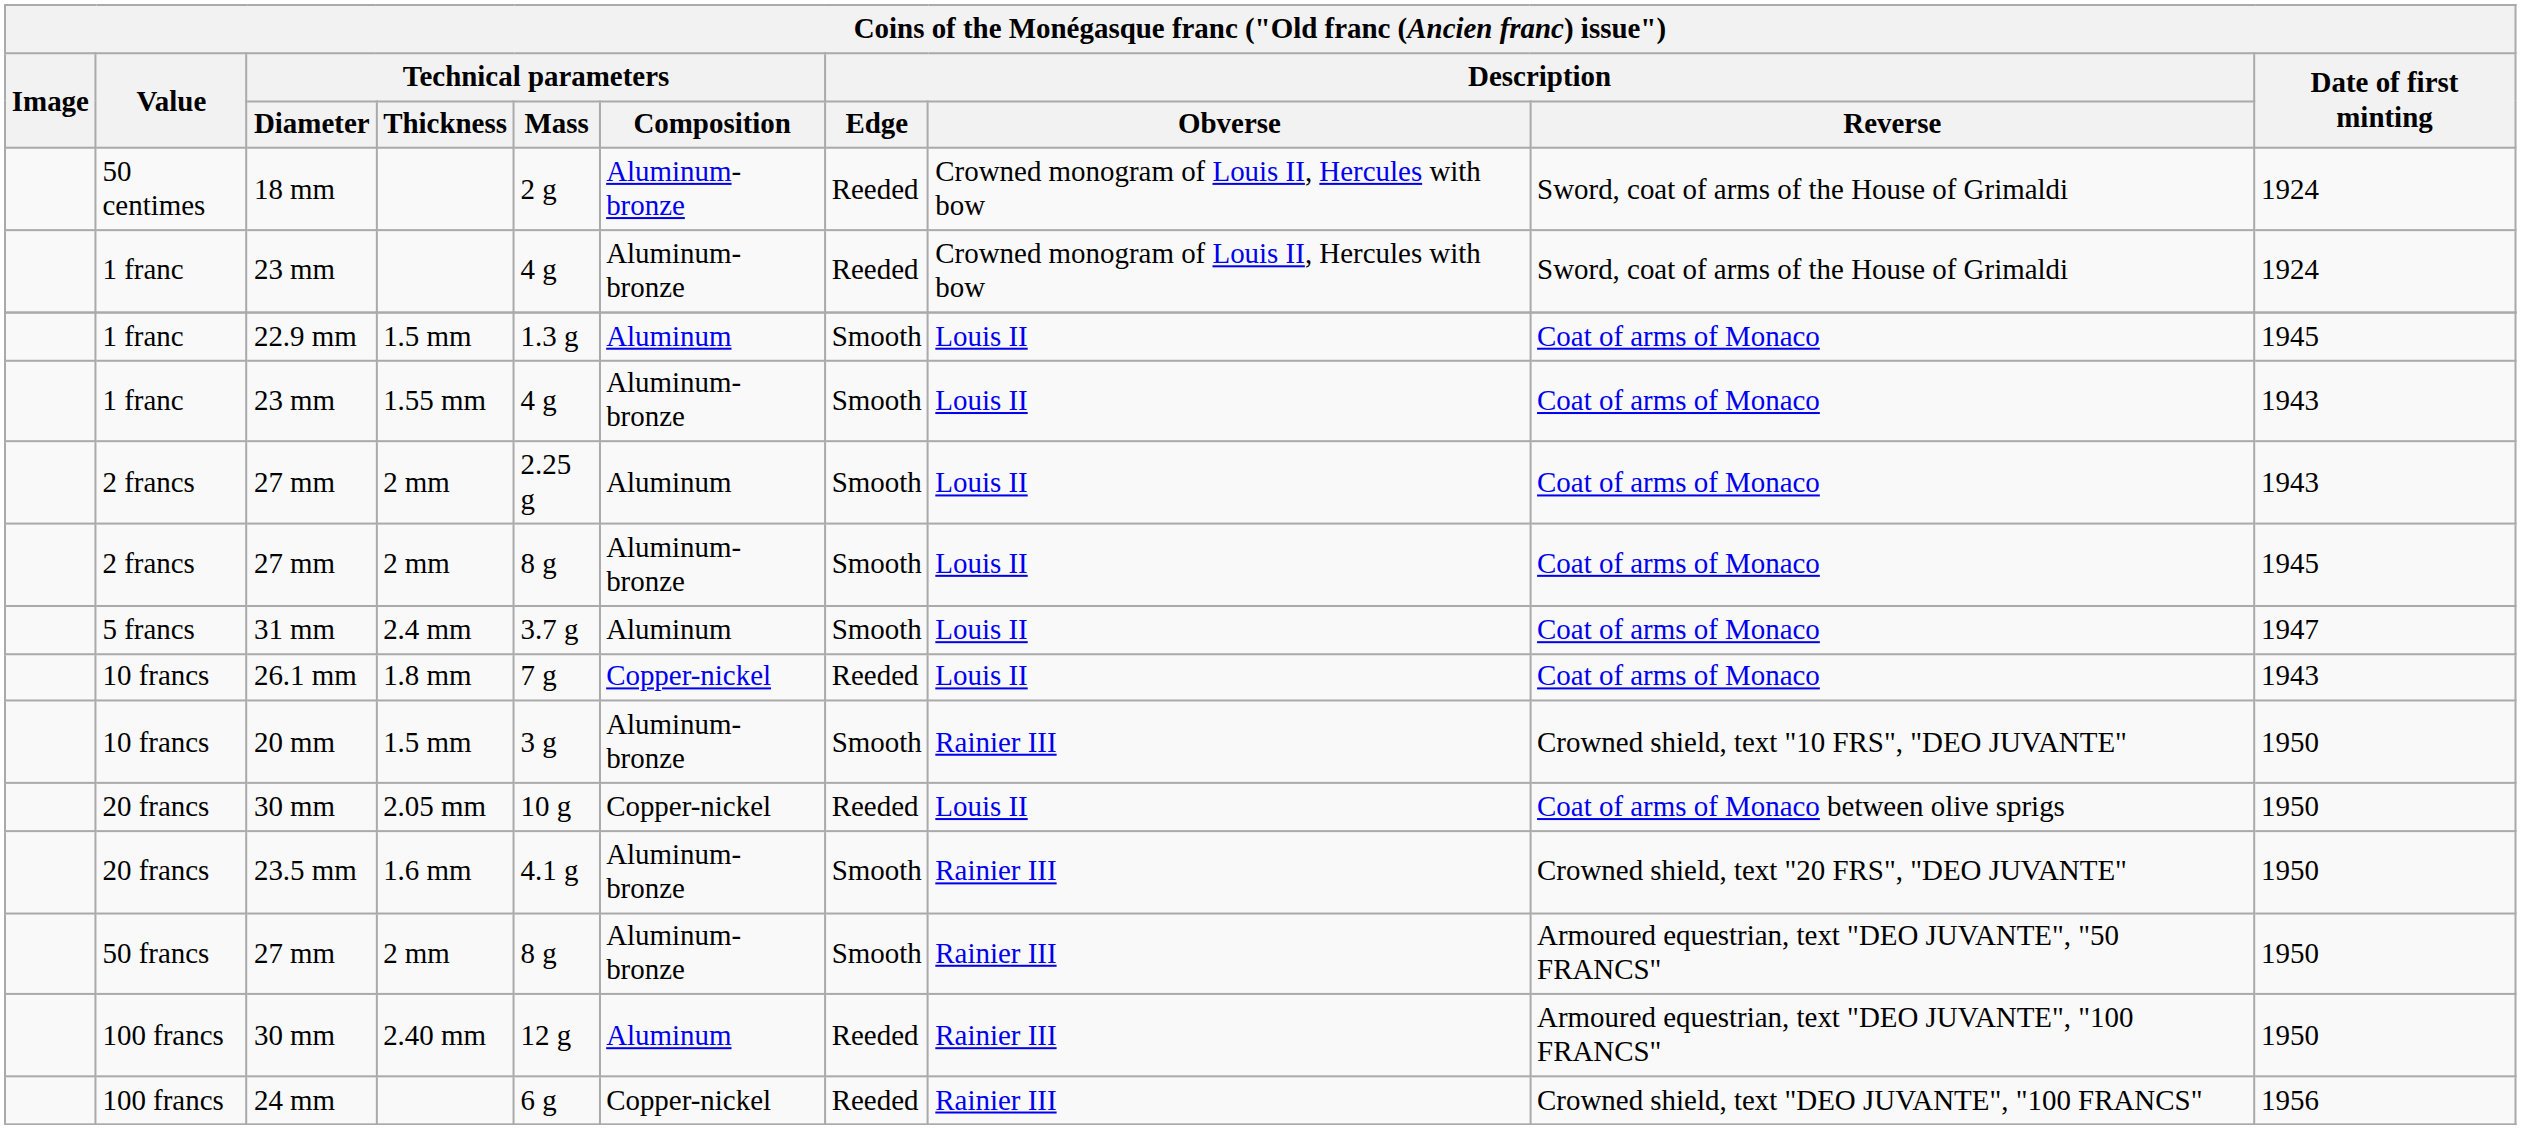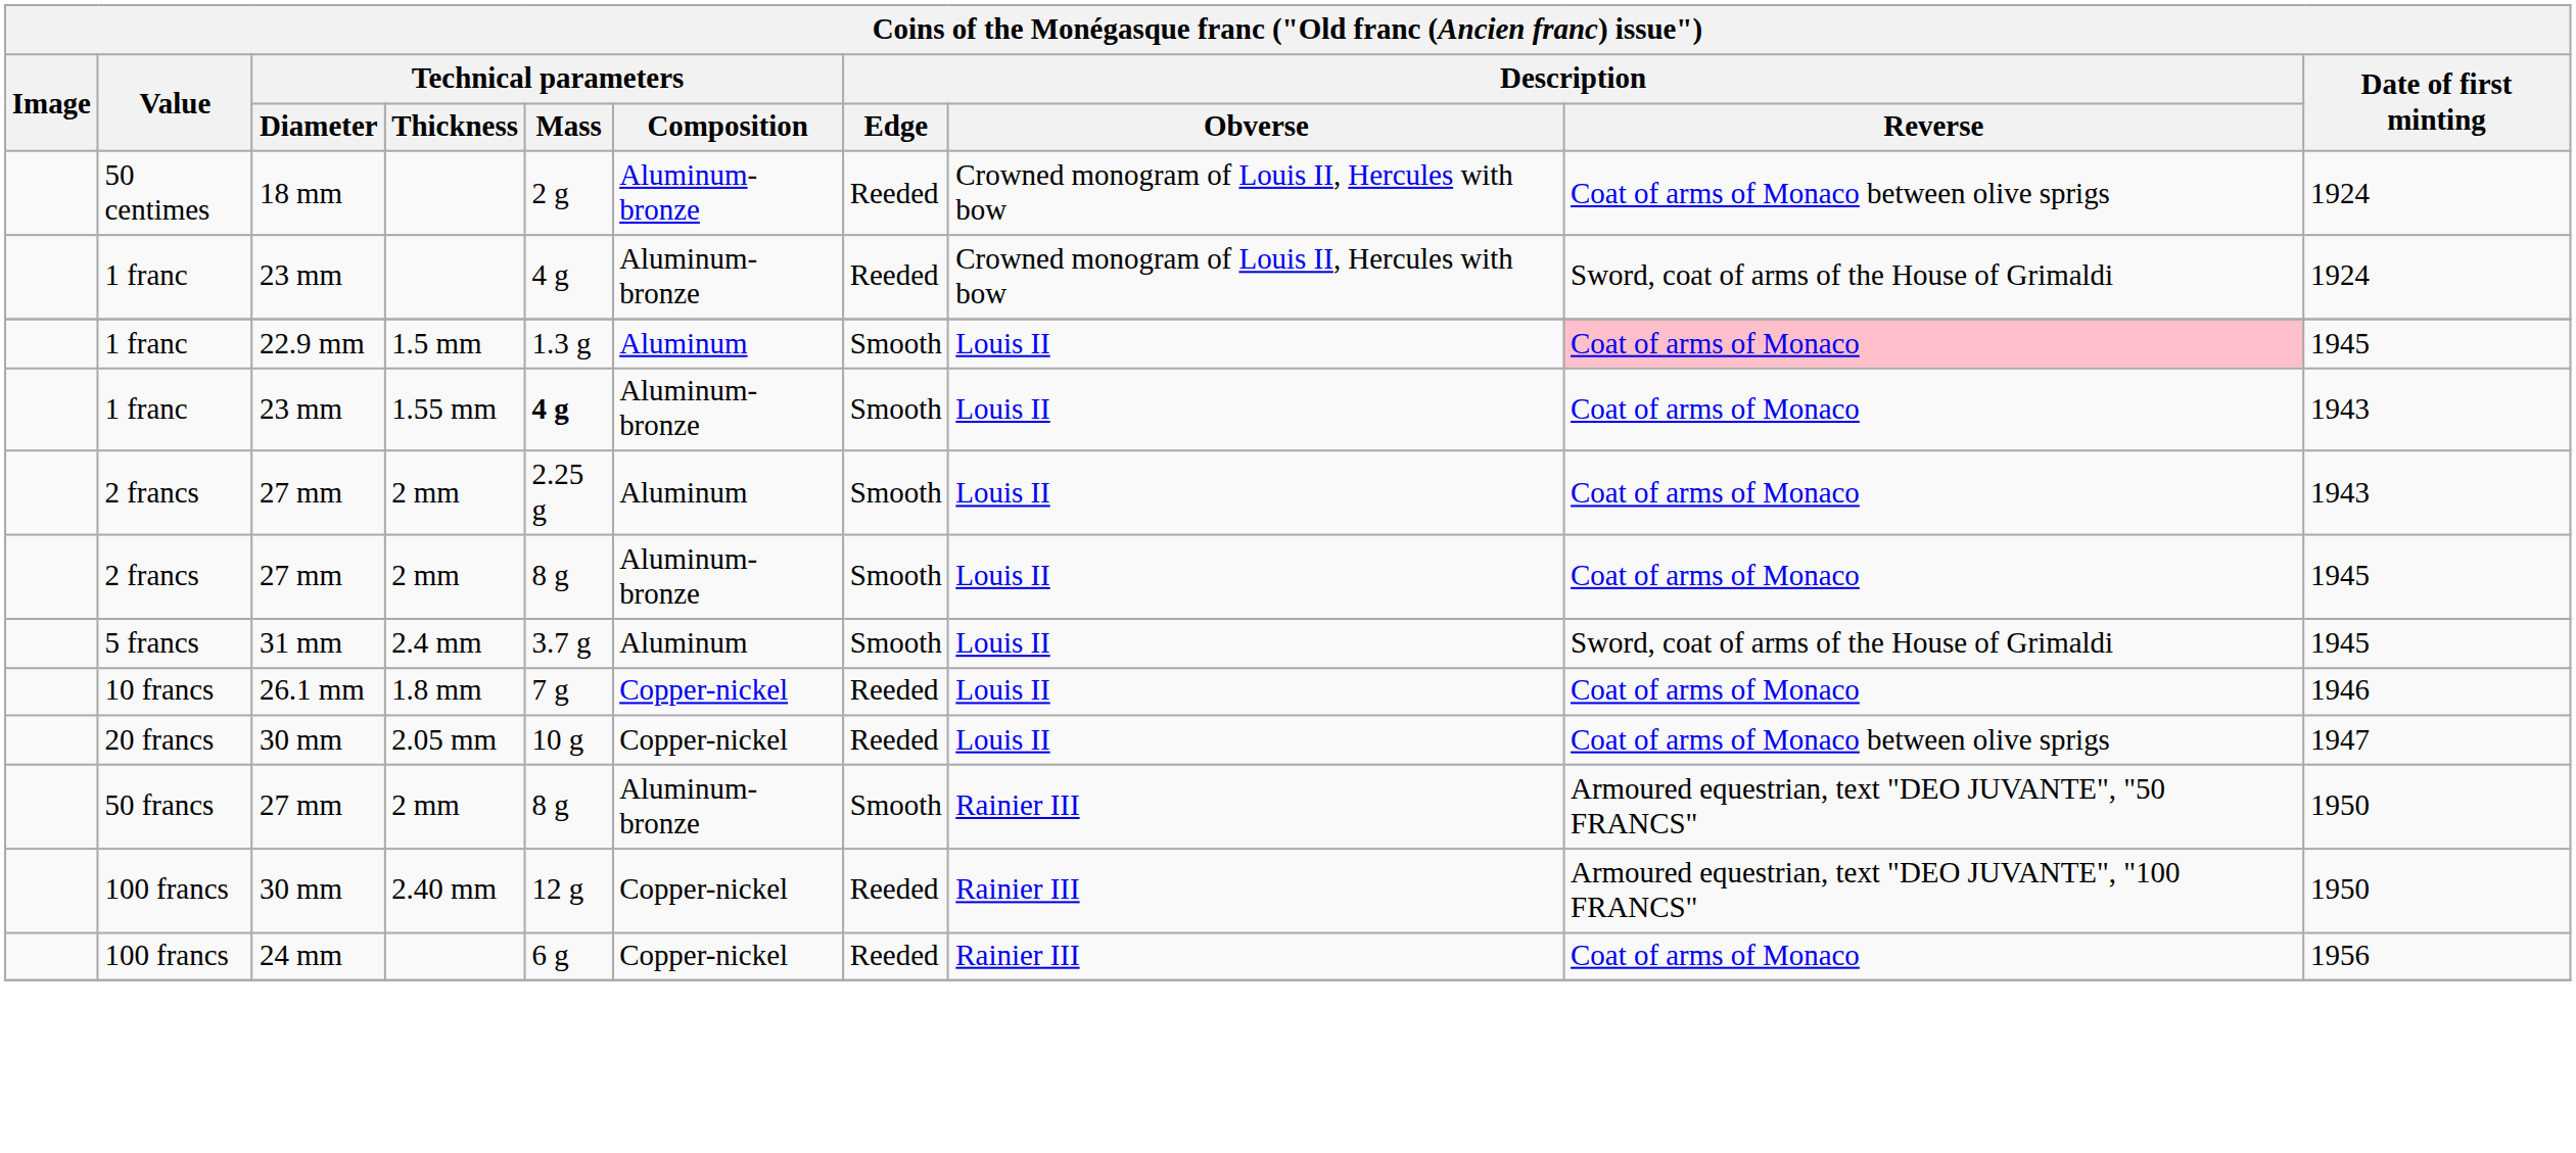 <table class="wikitable" style="font-size: 90%">
 <tr>
 <th colspan="10">Coins of the Monégasque franc ("Old franc (<em>Ancien franc</em>) issue")</th>
 </tr>
 <tr>
 <th rowspan="2">Image</th>
 <th rowspan="2">Value</th>
 <th colspan="4">Technical parameters</th>
 <th colspan="3">Description</th>
 <th rowspan="2">Date of first minting</th>
 </tr>
 <tr>
 <th>Diameter</th>
 <th>Thickness</th>
 <th>Mass</th>
 <th>Composition</th>
 <th>Edge</th>
 <th>Obverse</th>
 <th>Reverse</th>
 </tr>
 <tr>
 <td></td>
 <td>50 centimes</td>
 <td>18 mm</td>
 <td></td>
 <td>2 g</td>
 <td><a href='#'>Aluminum</a>-<a href='#'>bronze</a></td>
 <td>Reeded</td>
 <td>Crowned monogram of <a href='#'>Louis II</a>, <a href='#'>Hercules</a> with bow</td>
-<td>Sword, coat of arms of the House of Grimaldi</td>
+<td><a href='#'>Coat of arms of Monaco</a> between olive sprigs</td>
 <td>1924</td>
 </tr>
 <tr>
 <td></td>
 <td>1 franc</td>
 <td>23 mm</td>
 <td></td>
 <td>4 g</td>
 <td>Aluminum-bronze</td>
 <td>Reeded</td>
 <td>Crowned monogram of <a href='#'>Louis II</a>, Hercules with bow</td>
 <td>Sword, coat of arms of the House of Grimaldi</td>
 <td>1924</td>
 </tr>
 <tr>
 </tr>
 <tr>
 <td></td>
 <td>1 franc</td>
 <td>22.9 mm</td>
 <td>1.5 mm</td>
 <td>1.3 g</td>
 <td><a href='#'>Aluminum</a></td>
 <td>Smooth</td>
 <td><a href='#'>Louis II</a></td>
-<td><a href='#'>Coat of arms of Monaco</a></td>
+<td style="background: pink;"><a href='#'>Coat of arms of Monaco</a></td>
 <td>1945</td>
 </tr>
 <tr>
 <td></td>
 <td>1 franc</td>
 <td>23 mm</td>
 <td>1.55 mm</td>
-<td>4 g</td>
+<td><strong>4 g</strong></td>
 <td>Aluminum-bronze</td>
 <td>Smooth</td>
 <td><a href='#'>Louis II</a></td>
 <td><a href='#'>Coat of arms of Monaco</a></td>
 <td>1943</td>
 </tr>
 <tr>
 <td></td>
 <td>2 francs</td>
 <td>27 mm</td>
 <td>2 mm</td>
 <td>2.25 g</td>
 <td>Aluminum</td>
 <td>Smooth</td>
 <td><a href='#'>Louis II</a></td>
 <td><a href='#'>Coat of arms of Monaco</a></td>
 <td>1943</td>
 </tr>
 <tr>
 <td></td>
 <td>2 francs</td>
 <td>27 mm</td>
 <td>2 mm</td>
 <td>8 g</td>
 <td>Aluminum-bronze</td>
 <td>Smooth</td>
 <td><a href='#'>Louis II</a></td>
 <td><a href='#'>Coat of arms of Monaco</a></td>
 <td>1945</td>
 </tr>
 <tr>
 <td></td>
 <td>5 francs</td>
 <td>31 mm</td>
 <td>2.4 mm</td>
 <td>3.7 g</td>
 <td>Aluminum</td>
 <td>Smooth</td>
 <td><a href='#'>Louis II</a></td>
-<td><a href='#'>Coat of arms of Monaco</a></td>
-<td>1947</td>
+<td>Sword, coat of arms of the House of Grimaldi</td>
+<td>1945</td>
 </tr>
 <tr>
 <td></td>
 <td>10 francs</td>
 <td>26.1 mm</td>
 <td>1.8 mm</td>
 <td>7 g</td>
 <td><a href='#'>Copper-nickel</a></td>
 <td>Reeded</td>
 <td><a href='#'>Louis II</a></td>
 <td><a href='#'>Coat of arms of Monaco</a></td>
-<td>1943</td>
-</tr>
-<tr>
-<td></td>
-<td>10 francs</td>
-<td>20 mm</td>
-<td>1.5 mm</td>
-<td>3 g</td>
-<td>Aluminum-bronze</td>
-<td>Smooth</td>
-<td><a href='#'>Rainier III</a></td>
-<td>Crowned shield, text "10 FRS", "DEO JUVANTE"</td>
-<td>1950</td>
+<td>1946</td>
 </tr>
 <tr>
 <td></td>
 <td>20 francs</td>
 <td>30 mm</td>
 <td>2.05 mm</td>
 <td>10 g</td>
 <td>Copper-nickel</td>
 <td>Reeded</td>
 <td><a href='#'>Louis II</a></td>
 <td><a href='#'>Coat of arms of Monaco</a> between olive sprigs</td>
-<td>1950</td>
-</tr>
-<tr>
-<td></td>
-<td>20 francs</td>
-<td>23.5 mm</td>
-<td>1.6 mm</td>
-<td>4.1 g</td>
-<td>Aluminum-bronze</td>
-<td>Smooth</td>
-<td><a href='#'>Rainier III</a></td>
-<td>Crowned shield, text "20 FRS", "DEO JUVANTE"</td>
-<td>1950</td>
+<td>1947</td>
 </tr>
 <tr>
 <td></td>
 <td>50 francs</td>
 <td>27 mm</td>
 <td>2 mm</td>
 <td>8 g</td>
 <td>Aluminum-bronze</td>
 <td>Smooth</td>
 <td><a href='#'>Rainier III</a></td>
 <td>Armoured equestrian, text "DEO JUVANTE", "50 FRANCS"</td>
 <td>1950</td>
 </tr>
 <tr>
 <td></td>
 <td>100 francs</td>
 <td>30 mm</td>
 <td>2.40 mm</td>
 <td>12 g</td>
-<td><a href='#'>Aluminum</a></td>
+<td>Copper-nickel</td>
 <td>Reeded</td>
 <td><a href='#'>Rainier III</a></td>
 <td>Armoured equestrian, text "DEO JUVANTE", "100 FRANCS"</td>
 <td>1950</td>
 </tr>
 <tr>
 <td></td>
 <td>100 francs</td>
 <td>24 mm</td>
 <td></td>
 <td>6 g</td>
 <td>Copper-nickel</td>
 <td>Reeded</td>
 <td><a href='#'>Rainier III</a></td>
-<td>Crowned shield, text "DEO JUVANTE", "100 FRANCS"</td>
+<td><a href='#'>Coat of arms of Monaco</a></td>
 <td>1956</td>
 </tr>
 <tr>
 </tr>
 </table>
